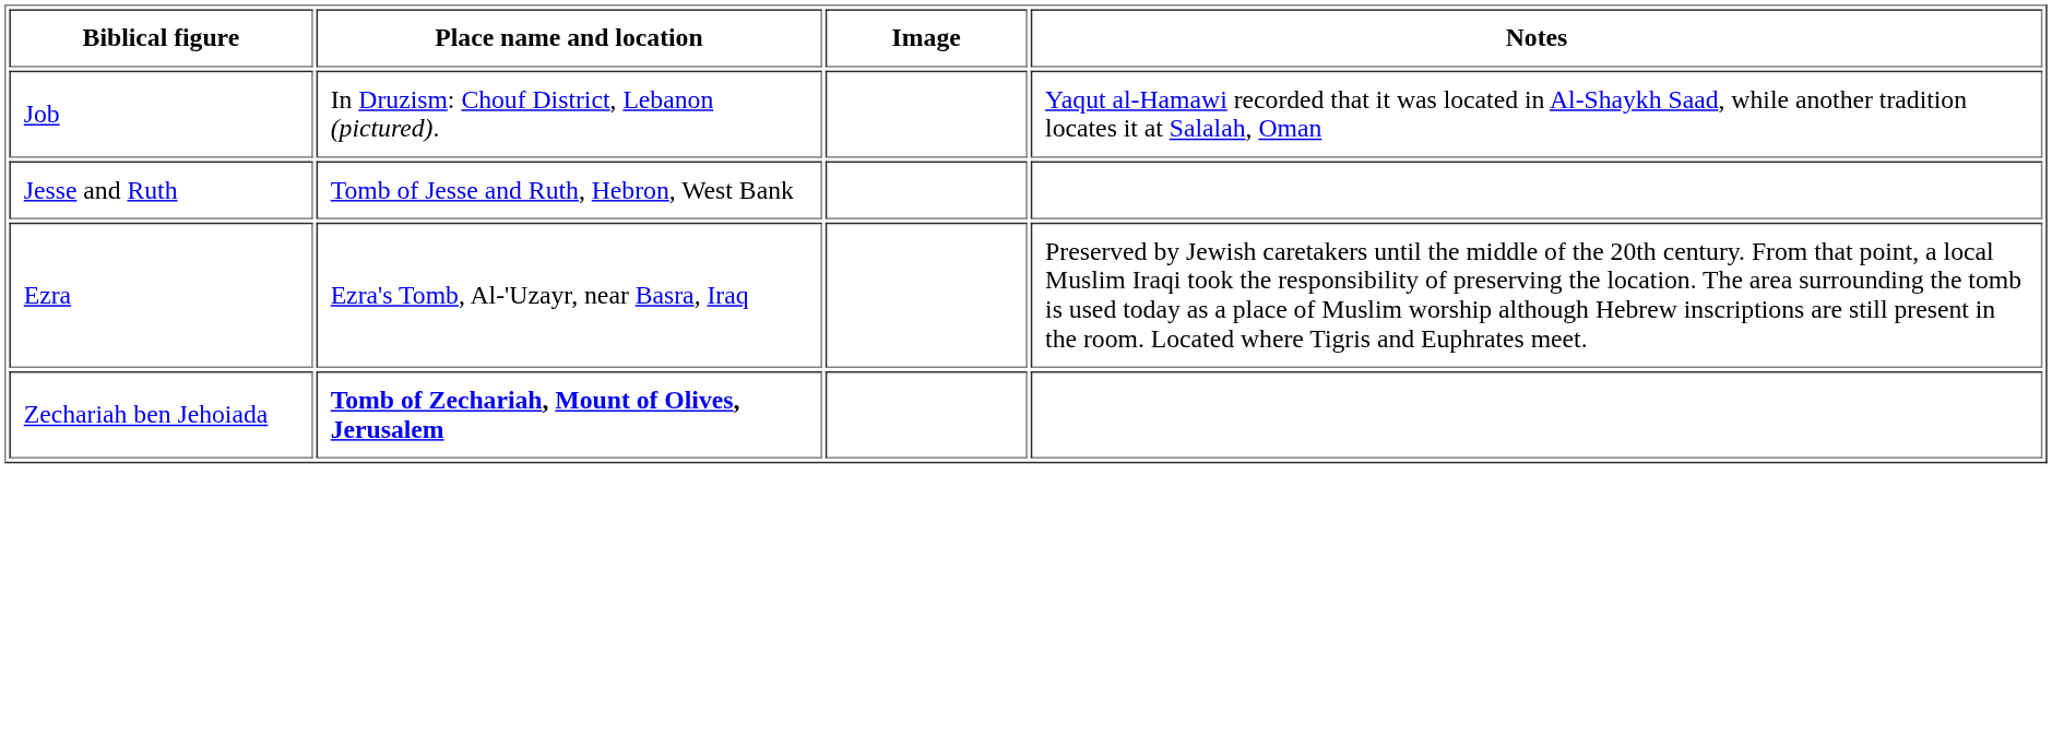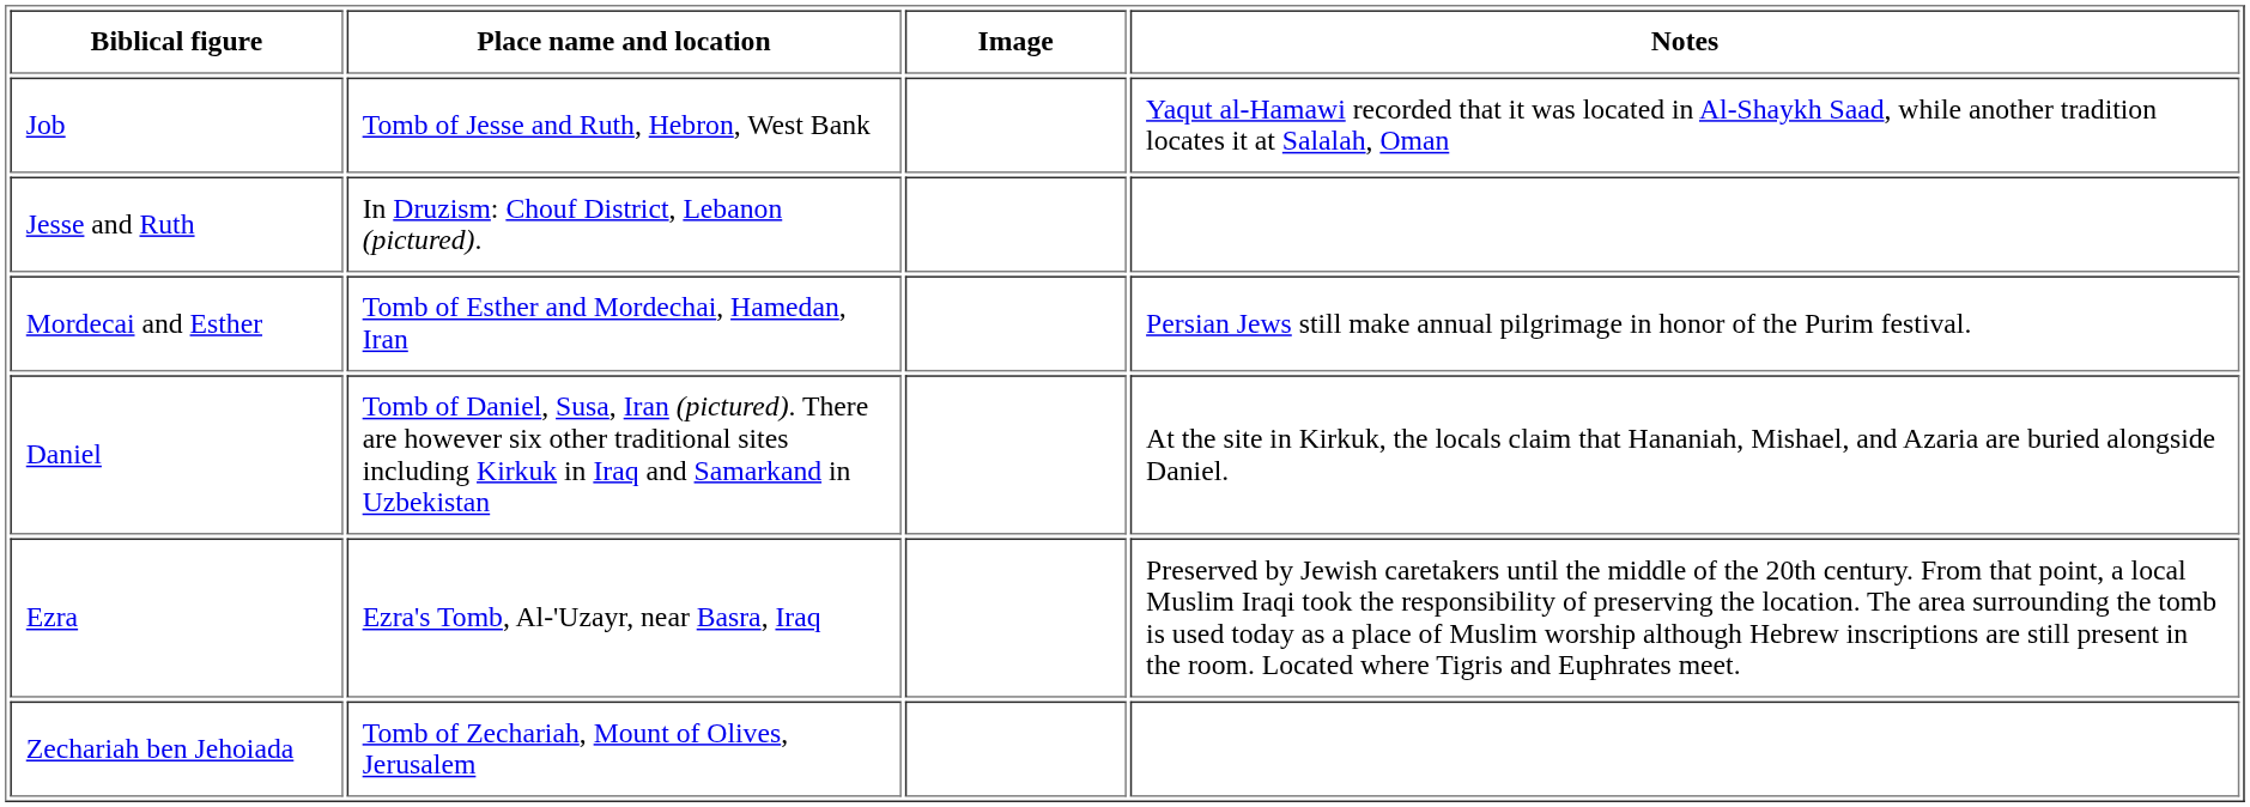 <table class="toccolours" border="1" cellpadding="8">
 <tr>
 <th style="width:15%;">Biblical figure</th>
 <th style="width:25%;">Place name and location</th>
 <th style="width:10%;">Image</th>
 <th style="width:50%;">Notes</th>
 </tr>
 <tr>
 <td><a href='#'>Job</a></td>
-<td>In <a href='#'>Druzism</a>: <a href='#'>Chouf District</a>, <a href='#'>Lebanon</a> <em>(pictured)</em>.</td>
+<td><a href='#'>Tomb of Jesse and Ruth</a>, <a href='#'>Hebron</a>, West Bank</td>
 <td></td>
 <td><a href='#'>Yaqut al-Hamawi</a> recorded that it was located in <a href='#'>Al-Shaykh Saad</a>, while another tradition locates it at <a href='#'>Salalah</a>, <a href='#'>Oman</a></td>
 </tr>
 <tr>
 <td><a href='#'>Jesse</a> and <a href='#'>Ruth</a></td>
-<td><a href='#'>Tomb of Jesse and Ruth</a>, <a href='#'>Hebron</a>, West Bank</td>
+<td>In <a href='#'>Druzism</a>: <a href='#'>Chouf District</a>, <a href='#'>Lebanon</a> <em>(pictured)</em>.</td>
 <td></td>
 <td></td>
+</tr>
+<tr>
+<td><a href='#'>Mordecai</a> and <a href='#'>Esther</a></td>
+<td><a href='#'>Tomb of Esther and Mordechai</a>, <a href='#'>Hamedan</a>, <a href='#'>Iran</a></td>
+<td></td>
+<td><a href='#'>Persian Jews</a> still make annual pilgrimage in honor of the Purim festival.</td>
+</tr>
+<tr>
+<td><a href='#'>Daniel</a></td>
+<td><a href='#'>Tomb of Daniel</a>, <a href='#'>Susa</a>, <a href='#'>Iran</a> <em>(pictured)</em>. There are however six other traditional sites including <a href='#'>Kirkuk</a> in <a href='#'>Iraq</a> and  <a href='#'>Samarkand</a> in <a href='#'>Uzbekistan</a></td>
+<td></td>
+<td>At the site in Kirkuk, the locals claim that Hananiah, Mishael, and Azaria are buried alongside Daniel.</td>
 </tr>
 <tr>
 <td><a href='#'>Ezra</a></td>
 <td><a href='#'>Ezra's Tomb</a>, Al-'Uzayr, near <a href='#'>Basra</a>, <a href='#'>Iraq</a></td>
 <td></td>
 <td>Preserved by Jewish caretakers until the middle of the 20th century. From that point, a local Muslim Iraqi took the responsibility of preserving the location. The area surrounding the tomb is used today as a place of Muslim worship although Hebrew inscriptions are still present in the room. Located where Tigris and Euphrates meet.</td>
 </tr>
 <tr>
 <td><a href='#'>Zechariah ben Jehoiada</a></td>
-<td><strong><a href='#'>Tomb of Zechariah</a>, <a href='#'>Mount of Olives</a>, <a href='#'>Jerusalem</a></strong></td>
+<td><a href='#'>Tomb of Zechariah</a>, <a href='#'>Mount of Olives</a>, <a href='#'>Jerusalem</a></td>
 <td></td>
 <td></td>
 </tr>
 </table>
